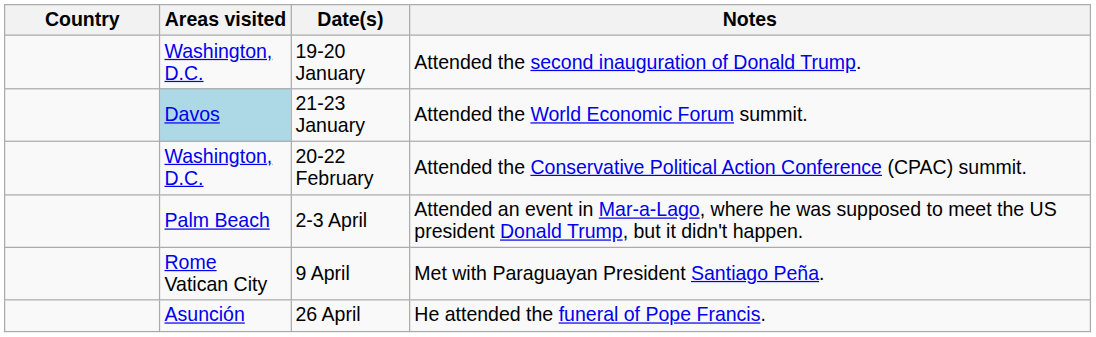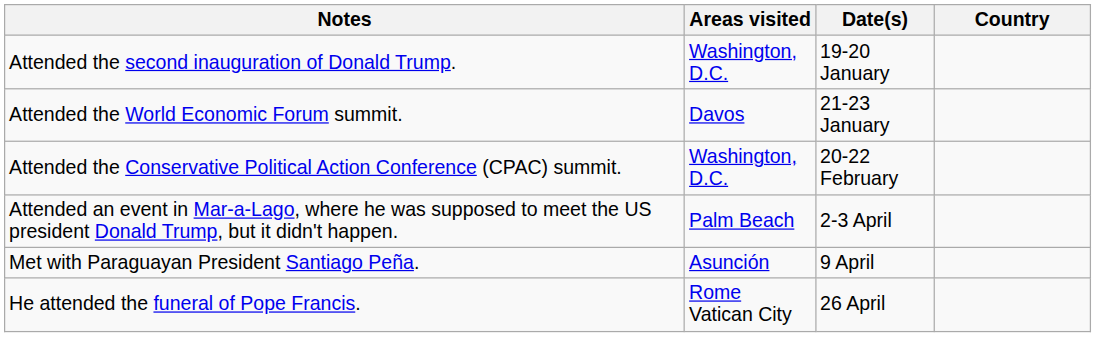 <table class="wikitable">
 <tr>
-<th width=120>Country</th>
+<th width=550>Notes</th>
 <th width=100>Areas visited</th>
 <th width=90>Date(s)</th>
-<th width=550>Notes</th>
+<th width=120>Country</th>
 </tr>
 <tr>
-<td></td>
+<td>Attended the <a href='#'>second inauguration of Donald Trump</a>.</td>
 <td><a href='#'>Washington, D.C.</a></td>
 <td>19-20 January</td>
-<td>Attended the <a href='#'>second inauguration of Donald Trump</a>.</td>
+<td></td>
 </tr>
 <tr>
+<td>Attended the <a href='#'>World Economic Forum</a> summit.</td>
+<td><a href='#'>Davos</a></td>
+<td>21-23 January</td>
 <td></td>
-<td style="background: lightblue;"><a href='#'>Davos</a></td>
-<td>21-23 January</td>
-<td>Attended the <a href='#'>World Economic Forum</a> summit.</td>
 </tr>
 <tr>
-<td></td>
+<td>Attended the <a href='#'>Conservative Political Action Conference</a> (CPAC) summit.</td>
 <td><a href='#'>Washington, D.C.</a></td>
 <td>20-22 February</td>
-<td>Attended the <a href='#'>Conservative Political Action Conference</a> (CPAC) summit.</td>
+<td></td>
 </tr>
 <tr>
-<td></td>
+<td>Attended an event in <a href='#'>Mar-a-Lago</a>, where he was supposed to meet the US president <a href='#'>Donald Trump</a>, but it didn't happen.</td>
 <td><a href='#'>Palm Beach</a></td>
 <td>2-3 April</td>
-<td>Attended an event in <a href='#'>Mar-a-Lago</a>, where he was supposed to meet the US president <a href='#'>Donald Trump</a>, but it didn't happen.</td>
+<td></td>
 </tr>
 <tr>
+<td>Met with Paraguayan President <a href='#'>Santiago Peña</a>.</td>
+<td><a href='#'>Asunción</a></td>
+<td>9 April</td>
 <td></td>
-<td><a href='#'>Rome</a><br>Vatican City</td>
-<td>9 April</td>
-<td>Met with Paraguayan President <a href='#'>Santiago Peña</a>.</td>
 </tr>
 <tr>
+<td>He attended the <a href='#'>funeral of Pope Francis</a>.</td>
+<td><a href='#'>Rome</a><br>Vatican City</td>
+<td>26 April</td>
 <td><br></td>
-<td><a href='#'>Asunción</a></td>
-<td>26 April</td>
-<td>He attended the <a href='#'>funeral of Pope Francis</a>.</td>
 </tr>
 </table>
